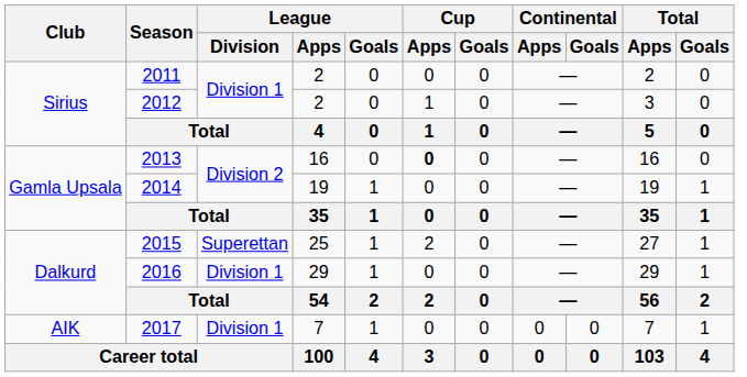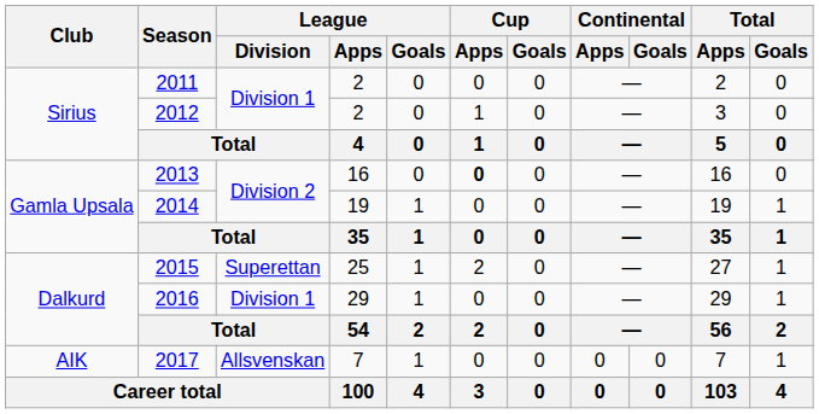 <table class="wikitable" style="text-align: center;">
 <tr>
 <th rowspan="2">Club</th>
 <th rowspan="2">Season</th>
 <th colspan="3">League</th>
 <th colspan="2">Cup</th>
 <th colspan="2">Continental</th>
 <th colspan="2">Total</th>
 </tr>
 <tr>
 <th>Division</th>
 <th>Apps</th>
 <th>Goals</th>
 <th>Apps</th>
 <th>Goals</th>
 <th>Apps</th>
 <th>Goals</th>
 <th>Apps</th>
 <th>Goals</th>
 </tr>
 <tr>
 <td rowspan="3" valign="center"><a href='#'>Sirius</a></td>
 <td><a href='#'>2011</a></td>
 <td rowspan="2" valign="center"><a href='#'>Division 1</a></td>
 <td>2</td>
 <td>0</td>
 <td>0</td>
 <td>0</td>
 <td colspan="2">—</td>
 <td>2</td>
 <td>0</td>
 </tr>
 <tr>
 <td><a href='#'>2012</a></td>
 <td>2</td>
 <td>0</td>
 <td>1</td>
 <td>0</td>
 <td colspan="2">—</td>
 <td>3</td>
 <td>0</td>
 </tr>
 <tr>
 <th colspan="2">Total</th>
 <th>4</th>
 <th>0</th>
 <th>1</th>
 <th>0</th>
 <th colspan="2">—</th>
 <th>5</th>
 <th>0</th>
 </tr>
 <tr>
 <td rowspan="3" valign="center"><a href='#'>Gamla Upsala</a></td>
 <td><a href='#'>2013</a></td>
 <td rowspan="2" valign="center"><a href='#'>Division 2</a></td>
 <td>16</td>
 <td>0</td>
 <td><strong>0</strong></td>
 <td>0</td>
 <td colspan="2">—</td>
 <td>16</td>
 <td>0</td>
 </tr>
 <tr>
 <td><a href='#'>2014</a></td>
 <td>19</td>
 <td>1</td>
 <td>0</td>
 <td>0</td>
 <td colspan="2">—</td>
 <td>19</td>
 <td>1</td>
 </tr>
 <tr>
 <th colspan="2">Total</th>
 <th>35</th>
 <th>1</th>
 <th>0</th>
 <th>0</th>
 <th colspan="2">—</th>
 <th>35</th>
 <th>1</th>
 </tr>
 <tr>
 <td rowspan="3"><a href='#'>Dalkurd</a></td>
 <td><a href='#'>2015</a></td>
 <td><a href='#'>Superettan</a></td>
 <td>25</td>
 <td>1</td>
 <td>2</td>
 <td>0</td>
 <td colspan="2">—</td>
 <td>27</td>
 <td>1</td>
 </tr>
 <tr>
 <td><a href='#'>2016</a></td>
 <td><a href='#'>Division 1</a></td>
 <td>29</td>
 <td>1</td>
 <td>0</td>
 <td>0</td>
 <td colspan="2">—</td>
 <td>29</td>
 <td>1</td>
 </tr>
 <tr>
 <th colspan="2">Total</th>
 <th>54</th>
 <th>2</th>
 <th>2</th>
 <th>0</th>
 <th colspan="2">—</th>
 <th>56</th>
 <th>2</th>
 </tr>
 <tr>
 <td><a href='#'>AIK</a></td>
 <td><a href='#'>2017</a></td>
-<td><a href='#'>Division 1</a></td>
+<td><a href='#'>Allsvenskan</a></td>
 <td>7</td>
 <td>1</td>
 <td>0</td>
 <td>0</td>
 <td>0</td>
 <td>0</td>
 <td>7</td>
 <td>1</td>
 </tr>
 <tr>
 <th colspan="3">Career total</th>
 <th>100</th>
 <th>4</th>
 <th>3</th>
 <th>0</th>
 <th>0</th>
 <th>0</th>
 <th>103</th>
 <th>4</th>
 </tr>
 </table>
